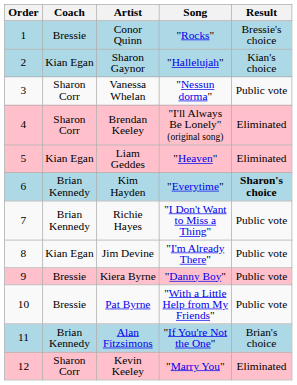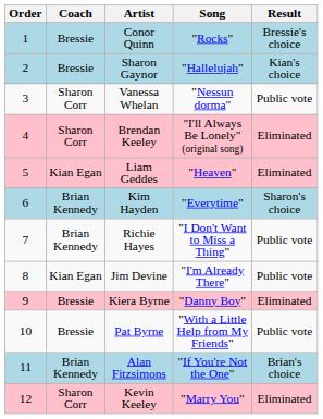 <table class="wikitable" style="text-align:center; line-height:16px; width:65%;">
 <tr>
 <th scope="col" width="05%">Order</th>
 <th scope="col" width="15%">Coach</th>
 <th scope="col" width="15%">Artist</th>
 <th scope="col" width="20%">Song</th>
 <th scope="col" width="10%">Result</th>
 </tr>
 <tr style="background:lightblue;">
 <td>1</td>
 <td>Bressie</td>
 <td>Conor Quinn</td>
 <td>"<a href='#'>Rocks</a>"</td>
 <td>Bressie's choice</td>
 </tr>
 <tr style="background:lightblue;">
 <td>2</td>
-<td>Kian Egan</td>
+<td>Bressie</td>
 <td>Sharon Gaynor</td>
 <td>"<a href='#'>Hallelujah</a>"</td>
 <td>Kian's choice</td>
 </tr>
 <tr>
 <td>3</td>
 <td>Sharon Corr</td>
 <td>Vanessa Whelan</td>
 <td>"<a href='#'>Nessun dorma</a>"</td>
 <td>Public vote</td>
 </tr>
 <tr style="background:pink;">
 <td>4</td>
 <td>Sharon Corr</td>
 <td>Brendan Keeley</td>
 <td>"I'll Always Be Lonely" <small>(original song)</small></td>
 <td>Eliminated</td>
 </tr>
 <tr style="background:pink;">
 <td>5</td>
 <td>Kian Egan</td>
 <td>Liam Geddes</td>
 <td>"<a href='#'>Heaven</a>"</td>
 <td>Eliminated</td>
 </tr>
 <tr style="background:lightblue;">
 <td>6</td>
 <td>Brian Kennedy</td>
 <td>Kim Hayden</td>
 <td>"<a href='#'>Everytime</a>"</td>
-<td><strong>Sharon's choice</strong></td>
+<td>Sharon's choice</td>
 </tr>
 <tr>
 <td>7</td>
 <td>Brian Kennedy</td>
 <td>Richie Hayes</td>
 <td>"<a href='#'>I Don't Want to Miss a Thing</a>"</td>
 <td>Public vote</td>
 </tr>
 <tr>
 <td>8</td>
 <td>Kian Egan</td>
 <td>Jim Devine</td>
 <td>"<a href='#'>I'm Already There</a>"</td>
 <td>Public vote</td>
 </tr>
 <tr style="background:pink;">
 <td>9</td>
 <td>Bressie</td>
 <td>Kiera Byrne</td>
 <td>"<a href='#'>Danny Boy</a>"</td>
-<td>Public vote</td>
+<td>Eliminated</td>
 </tr>
 <tr>
 <td>10</td>
 <td>Bressie</td>
 <td><a href='#'>Pat Byrne</a></td>
 <td>"<a href='#'>With a Little Help from My Friends</a>"</td>
 <td>Public vote</td>
 </tr>
 <tr style="background:lightblue;">
 <td>11</td>
 <td>Brian Kennedy</td>
 <td><a href='#'>Alan Fitzsimons</a></td>
 <td>"<a href='#'>If You're Not the One</a>"</td>
 <td>Brian's choice</td>
 </tr>
 <tr style="background:pink;">
 <td>12</td>
 <td>Sharon Corr</td>
 <td>Kevin Keeley</td>
 <td>"<a href='#'>Marry You</a>"</td>
 <td>Eliminated</td>
 </tr>
 </table>
